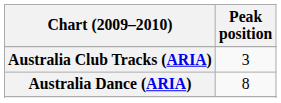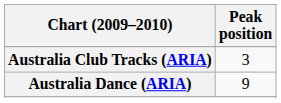 <table class="wikitable sortable plainrowheaders">
 <tr>
 <th>Chart (2009–2010)</th>
 <th>Peak<br>position</th>
 </tr>
 <tr>
 </tr>
 <tr>
 <th scope="row">Australia Club Tracks (<a href='#'>ARIA</a>)</th>
 <td align="center">3</td>
 </tr>
 <tr>
 <th scope="row">Australia Dance (<a href='#'>ARIA</a>)</th>
-<td align="center">8</td>
+<td align="center">9</td>
 </tr>
 <tr>
 </tr>
 <tr>
 </tr>
 </table>
